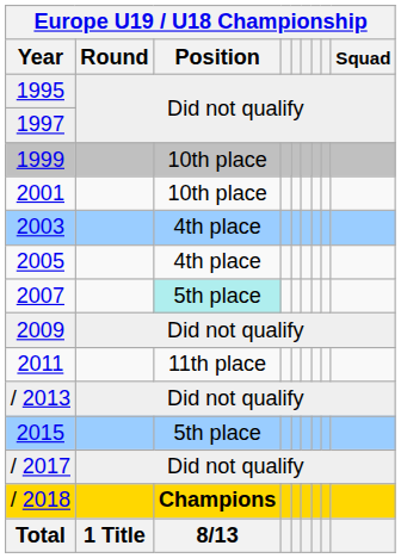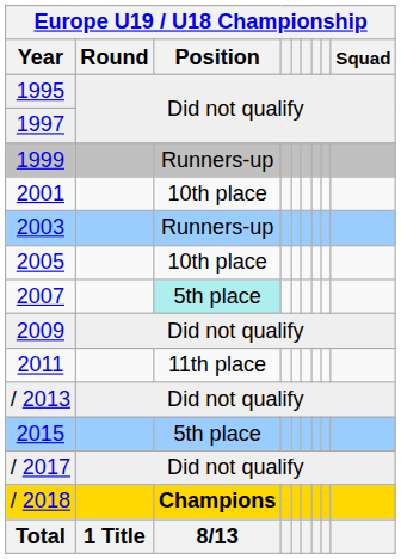 <table class="wikitable" style="text-align: center;">
 <tr>
 <th colspan=9><a href='#'>Europe U19 / U18 Championship</a></th>
 </tr>
 <tr>
 <th>Year</th>
 <th>Round</th>
 <th>Position</th>
 <th></th>
 <th></th>
 <th></th>
 <th></th>
 <th></th>
 <th><small>Squad</small></th>
 </tr>
 <tr bgcolor="efefef">
 <td> <a href='#'>1995</a></td>
 <td colspan=9 rowspan=2>Did not qualify</td>
 </tr>
 <tr bgcolor="efefef">
 <td> <a href='#'>1997</a></td>
 </tr>
 <tr bgcolor=silver>
 <td> <a href='#'>1999</a></td>
 <td></td>
-<td>10th place</td>
+<td>Runners-up</td>
 <td></td>
 <td></td>
 <td></td>
 <td></td>
 <td></td>
 <td></td>
 </tr>
 <tr>
 <td> <a href='#'>2001</a></td>
 <td></td>
 <td>10th place</td>
 <td></td>
 <td></td>
 <td></td>
 <td></td>
 <td></td>
 <td></td>
 </tr>
 <tr bgcolor=9acdff>
 <td> <a href='#'>2003</a></td>
 <td></td>
-<td>4th place</td>
+<td>Runners-up</td>
 <td></td>
 <td></td>
 <td></td>
 <td></td>
 <td></td>
 <td></td>
 </tr>
 <tr>
 <td> <a href='#'>2005</a></td>
 <td></td>
-<td>4th place</td>
+<td>10th place</td>
 <td></td>
 <td></td>
 <td></td>
 <td></td>
 <td></td>
 <td></td>
 </tr>
 <tr>
 <td> <a href='#'>2007</a></td>
 <td></td>
 <td style="background: paleturquoise;">5th place</td>
 <td></td>
 <td></td>
 <td></td>
 <td></td>
 <td></td>
 <td></td>
 </tr>
 <tr bgcolor="efefef">
 <td> <a href='#'>2009</a></td>
 <td colspan=9>Did not qualify</td>
 </tr>
 <tr>
 <td> <a href='#'>2011</a></td>
 <td></td>
 <td>11th place</td>
 <td></td>
 <td></td>
 <td></td>
 <td></td>
 <td></td>
 <td></td>
 </tr>
 <tr bgcolor="efefef">
 <td>/ <a href='#'>2013</a></td>
 <td colspan=9>Did not qualify</td>
 </tr>
 <tr bgcolor=9acdff>
 <td> <a href='#'>2015</a></td>
 <td></td>
 <td>5th place</td>
 <td></td>
 <td></td>
 <td></td>
 <td></td>
 <td></td>
 <td></td>
 </tr>
 <tr bgcolor="efefef">
 <td>/ <a href='#'>2017</a></td>
 <td colspan=9>Did not qualify</td>
 </tr>
 <tr bgcolor=gold>
 <td>/ <a href='#'>2018</a></td>
 <td></td>
 <td><strong>Champions</strong></td>
 <td></td>
 <td></td>
 <td></td>
 <td></td>
 <td></td>
 <td></td>
 </tr>
 <tr>
 <th>Total</th>
 <th>1 Title</th>
 <th>8/13</th>
 <th></th>
 <th></th>
 <th></th>
 <th></th>
 <th></th>
 <th></th>
 </tr>
 </table>
